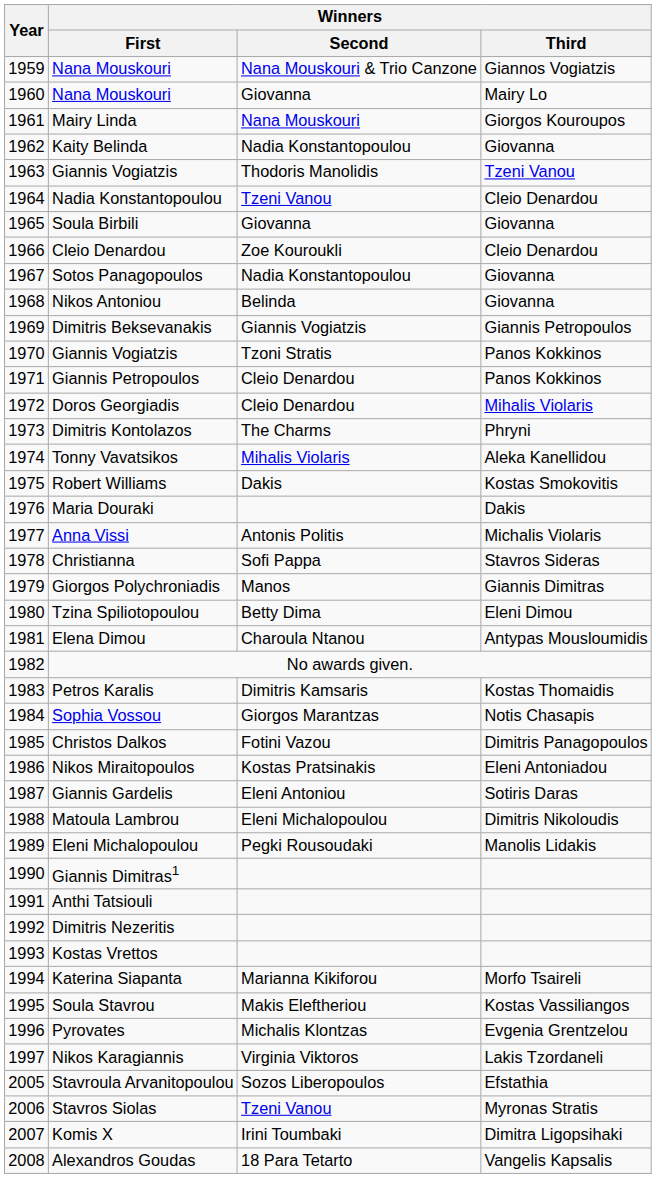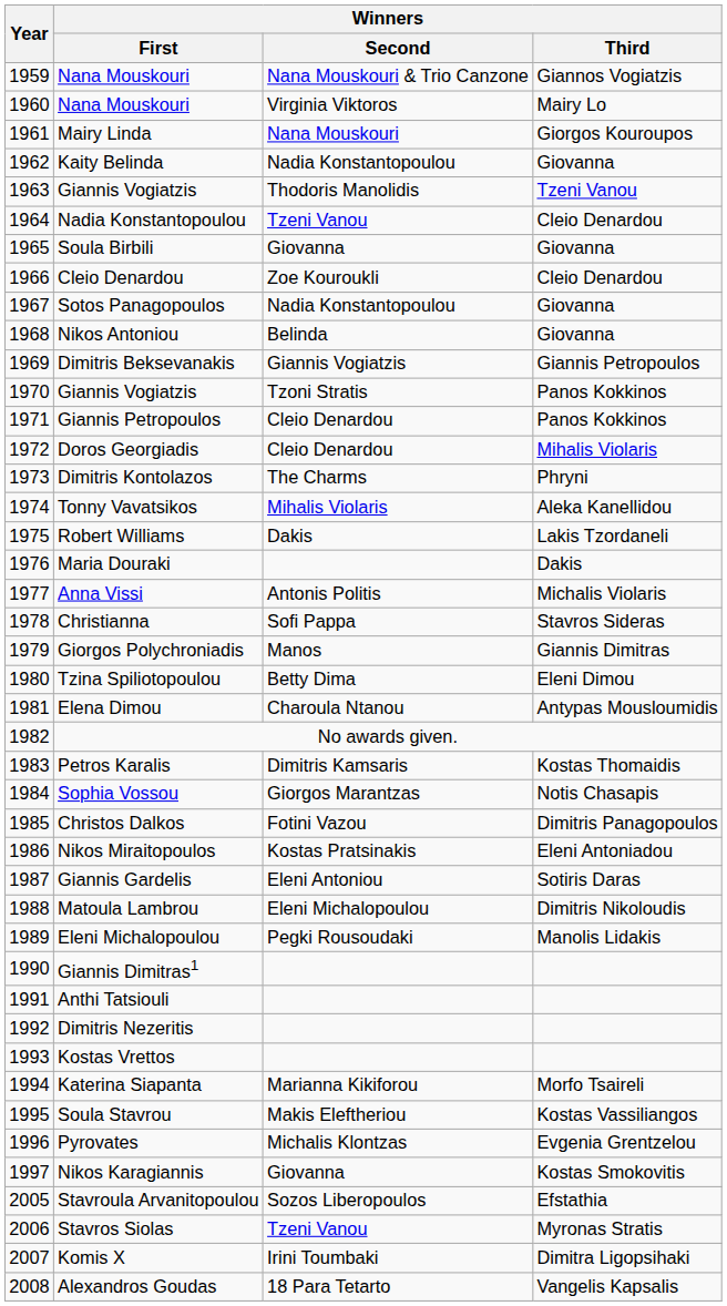 <table class="wikitable">
 <tr>
 <th align="center" rowspan="2">Year</th>
 <th align="center" colspan="3">Winners</th>
 </tr>
 <tr>
 <th align="center">First</th>
 <th align="center">Second</th>
 <th align="center">Third</th>
 </tr>
 <tr>
 <td>1959</td>
 <td><a href='#'>Nana Mouskouri</a></td>
 <td><a href='#'>Nana Mouskouri</a> & Trio Canzone</td>
 <td>Giannos Vogiatzis</td>
 </tr>
 <tr>
 <td>1960</td>
 <td><a href='#'>Nana Mouskouri</a></td>
-<td>Giovanna</td>
+<td>Virginia Viktoros</td>
 <td>Mairy Lo</td>
 </tr>
 <tr>
 <td>1961</td>
 <td>Mairy Linda</td>
 <td><a href='#'>Nana Mouskouri</a></td>
 <td>Giorgos Kouroupos</td>
 </tr>
 <tr>
 <td>1962</td>
 <td>Kaity Belinda</td>
 <td>Nadia Konstantopoulou</td>
 <td>Giovanna</td>
 </tr>
 <tr>
 <td>1963</td>
 <td>Giannis Vogiatzis</td>
 <td>Thodoris Manolidis</td>
 <td><a href='#'>Tzeni Vanou</a></td>
 </tr>
 <tr>
 <td>1964</td>
 <td>Nadia Konstantopoulou</td>
 <td><a href='#'>Tzeni Vanou</a></td>
 <td>Cleio Denardou</td>
 </tr>
 <tr>
 <td>1965</td>
 <td>Soula Birbili</td>
 <td>Giovanna</td>
 <td>Giovanna</td>
 </tr>
 <tr>
 <td>1966</td>
 <td>Cleio Denardou</td>
 <td>Zoe Kouroukli</td>
 <td>Cleio Denardou</td>
 </tr>
 <tr>
 <td>1967</td>
 <td>Sotos Panagopoulos</td>
 <td>Nadia Konstantopoulou</td>
 <td>Giovanna</td>
 </tr>
 <tr>
 <td>1968</td>
 <td>Nikos Antoniou</td>
 <td>Belinda</td>
 <td>Giovanna</td>
 </tr>
 <tr>
 <td>1969</td>
 <td>Dimitris Beksevanakis</td>
 <td>Giannis Vogiatzis</td>
 <td>Giannis Petropoulos</td>
 </tr>
 <tr>
 <td>1970</td>
 <td>Giannis Vogiatzis</td>
 <td>Tzoni Stratis</td>
 <td>Panos Kokkinos</td>
 </tr>
 <tr>
 <td>1971</td>
 <td>Giannis Petropoulos</td>
 <td>Cleio Denardou</td>
 <td>Panos Kokkinos</td>
 </tr>
 <tr>
 <td>1972</td>
 <td>Doros Georgiadis</td>
 <td>Cleio Denardou</td>
 <td><a href='#'>Mihalis Violaris</a></td>
 </tr>
 <tr>
 <td>1973</td>
 <td>Dimitris Kontolazos</td>
 <td>The Charms</td>
 <td>Phryni</td>
 </tr>
 <tr>
 <td>1974</td>
 <td>Tonny Vavatsikos</td>
 <td><a href='#'>Mihalis Violaris</a></td>
 <td>Aleka Kanellidou</td>
 </tr>
 <tr>
 <td>1975</td>
 <td>Robert Williams</td>
 <td>Dakis</td>
-<td>Kostas Smokovitis</td>
+<td>Lakis Tzordaneli</td>
 </tr>
 <tr>
 <td>1976</td>
 <td>Maria Douraki</td>
 <td></td>
 <td>Dakis</td>
 </tr>
 <tr>
 <td>1977</td>
 <td><a href='#'>Anna Vissi</a></td>
 <td>Antonis Politis</td>
 <td>Michalis Violaris</td>
 </tr>
 <tr>
 <td>1978</td>
 <td>Christianna</td>
 <td>Sofi Pappa</td>
 <td>Stavros Sideras</td>
 </tr>
 <tr>
 <td>1979</td>
 <td>Giorgos Polychroniadis</td>
 <td>Manos</td>
 <td>Giannis Dimitras</td>
 </tr>
 <tr>
 <td>1980</td>
 <td>Tzina Spiliotopoulou</td>
 <td>Betty Dima</td>
 <td>Eleni Dimou</td>
 </tr>
 <tr>
 <td>1981</td>
 <td>Elena Dimou</td>
 <td>Charoula Ntanou</td>
 <td>Antypas Mousloumidis</td>
 </tr>
 <tr>
 <td>1982</td>
 <td colspan="3" align="center">No awards given.</td>
 </tr>
 <tr>
 <td>1983</td>
 <td>Petros Karalis</td>
 <td>Dimitris Kamsaris</td>
 <td>Kostas Thomaidis</td>
 </tr>
 <tr>
 <td>1984</td>
 <td><a href='#'>Sophia Vossou</a></td>
 <td>Giorgos Marantzas</td>
 <td>Notis Chasapis</td>
 </tr>
 <tr>
 <td>1985</td>
 <td>Christos Dalkos</td>
 <td>Fotini Vazou</td>
 <td>Dimitris Panagopoulos</td>
 </tr>
 <tr>
 <td>1986</td>
 <td>Nikos Miraitopoulos</td>
 <td>Kostas Pratsinakis</td>
 <td>Eleni Antoniadou</td>
 </tr>
 <tr>
 <td>1987</td>
 <td>Giannis Gardelis</td>
 <td>Eleni Antoniou</td>
 <td>Sotiris Daras</td>
 </tr>
 <tr>
 <td>1988</td>
 <td>Matoula Lambrou</td>
 <td>Eleni Michalopoulou</td>
 <td>Dimitris Nikoloudis</td>
 </tr>
 <tr>
 <td>1989</td>
 <td>Eleni Michalopoulou</td>
 <td>Pegki Rousoudaki</td>
 <td>Manolis Lidakis</td>
 </tr>
 <tr>
 <td>1990</td>
 <td>Giannis Dimitras<sup>1</sup></td>
 <td></td>
 <td></td>
 </tr>
 <tr>
 <td>1991</td>
 <td>Anthi Tatsiouli</td>
 <td></td>
 <td></td>
 </tr>
 <tr>
 <td>1992</td>
 <td>Dimitris Nezeritis</td>
 <td></td>
 <td></td>
 </tr>
 <tr>
 <td>1993</td>
 <td>Kostas Vrettos</td>
 <td></td>
 <td></td>
 </tr>
 <tr>
 <td>1994</td>
 <td>Katerina Siapanta</td>
 <td>Marianna Kikiforou</td>
 <td>Morfo Tsaireli</td>
 </tr>
 <tr>
 <td>1995</td>
 <td>Soula Stavrou</td>
 <td>Makis Eleftheriou</td>
 <td>Kostas Vassiliangos</td>
 </tr>
 <tr>
 <td>1996</td>
 <td>Pyrovates</td>
 <td>Michalis Klontzas</td>
 <td>Evgenia Grentzelou</td>
 </tr>
 <tr>
 <td>1997</td>
 <td>Nikos Karagiannis</td>
-<td>Virginia Viktoros</td>
-<td>Lakis Tzordaneli</td>
+<td>Giovanna</td>
+<td>Kostas Smokovitis</td>
 </tr>
 <tr>
 <td>2005</td>
 <td>Stavroula Arvanitopoulou</td>
 <td>Sozos Liberopoulos</td>
 <td>Efstathia</td>
 </tr>
 <tr>
 <td>2006</td>
 <td>Stavros Siolas</td>
 <td><a href='#'>Tzeni Vanou</a></td>
 <td>Myronas Stratis</td>
 </tr>
 <tr>
 <td>2007</td>
 <td>Komis X</td>
 <td>Irini Toumbaki</td>
 <td>Dimitra Ligopsihaki</td>
 </tr>
 <tr>
 <td>2008</td>
 <td>Alexandros Goudas</td>
 <td>18 Para Tetarto</td>
 <td>Vangelis Kapsalis</td>
 </tr>
 </table>
